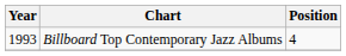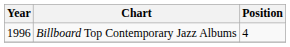 <table class="wikitable">
 <tr>
 <th>Year</th>
 <th>Chart</th>
 <th>Position</th>
 </tr>
 <tr>
-<td>1993</td>
+<td>1996</td>
 <td><em>Billboard</em> Top Contemporary Jazz Albums</td>
 <td>4</td>
 </tr>
 <tr>
 </tr>
 </table>
